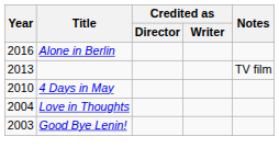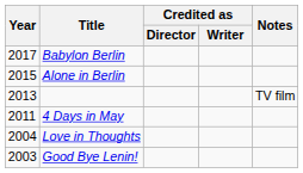 <table class="wikitable sortable">
 <tr>
 <th rowspan=2>Year</th>
 <th rowspan=2>Title</th>
 <th colspan=2>Credited as</th>
 <th rowspan=2 class="unsortable">Notes</th>
 </tr>
 <tr>
 <th width=60>Director</th>
 <th width=60>Writer</th>
 </tr>
 <tr>
-<td>2016</td>
+<td>2017</td>
+<td><em><a href='#'>Babylon Berlin</a></em></td>
+<td style="text-align:center;"></td>
+<td style="text-align:center;"></td>
+<td></td>
+</tr>
+<tr>
+<td>2015</td>
 <td><em><a href='#'>Alone in Berlin</a></em></td>
 <td></td>
 <td style="text-align:center;"></td>
 <td></td>
 </tr>
 <tr>
 <td>2013</td>
 <td><em></em></td>
 <td style="text-align:center;"></td>
 <td></td>
 <td>TV film</td>
 </tr>
 <tr>
-<td>2010</td>
+<td>2011</td>
 <td><em><a href='#'>4 Days in May</a></em></td>
 <td style="text-align:center;"></td>
 <td style="text-align:center;"></td>
 <td></td>
 </tr>
 <tr>
 <td>2004</td>
 <td><em><a href='#'>Love in Thoughts</a></em></td>
 <td style="text-align:center;"></td>
 <td></td>
 <td></td>
 </tr>
 <tr>
 <td>2003</td>
 <td><em><a href='#'>Good Bye Lenin!</a></em></td>
 <td></td>
 <td style="text-align:center;"></td>
 <td></td>
 </tr>
 </table>
